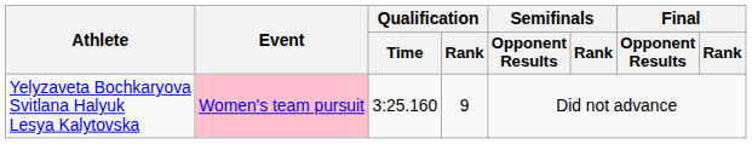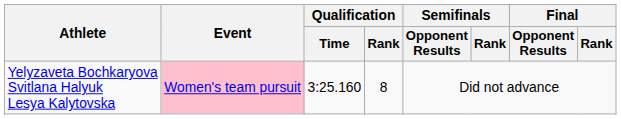 <table class="wikitable" style="font-size:90%">
 <tr>
 <th rowspan="2">Athlete</th>
 <th rowspan="2">Event</th>
 <th colspan=2>Qualification</th>
 <th colspan=2>Semifinals</th>
 <th colspan=2>Final</th>
 </tr>
 <tr style="font-size:95%">
 <th>Time</th>
 <th>Rank</th>
 <th>Opponent<br>Results</th>
 <th>Rank</th>
 <th>Opponent<br>Results</th>
 <th>Rank</th>
 </tr>
 <tr align=center>
 <td align=left><a href='#'>Yelyzaveta Bochkaryova</a><br><a href='#'>Svitlana Halyuk</a><br><a href='#'>Lesya Kalytovska</a></td>
 <td align=left style="background: pink;"><a href='#'>Women's team pursuit</a></td>
 <td>3:25.160</td>
-<td>9</td>
+<td>8</td>
 <td colspan=4>Did not advance</td>
 </tr>
 </table>
